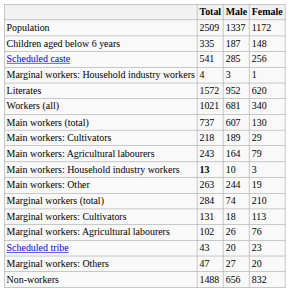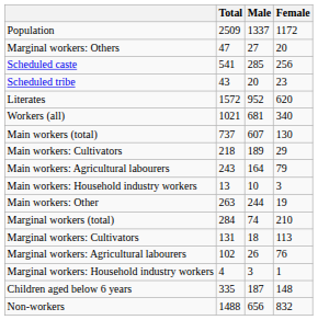 <table class="wikitable sortable">
 <tr>
 <th></th>
 <th>Total</th>
 <th>Male</th>
 <th>Female</th>
 </tr>
 <tr>
 <td>Population</td>
 <td>2509</td>
 <td>1337</td>
 <td>1172</td>
 </tr>
 <tr>
-<td>Children aged below 6 years</td>
-<td>335</td>
-<td>187</td>
-<td>148</td>
+<td>Marginal workers: Others</td>
+<td>47</td>
+<td>27</td>
+<td>20</td>
 </tr>
 <tr>
 <td><a href='#'>Scheduled caste</a></td>
 <td>541</td>
 <td>285</td>
 <td>256</td>
 </tr>
 <tr>
-<td>Marginal workers: Household industry workers</td>
-<td>4</td>
-<td>3</td>
-<td>1</td>
+<td><a href='#'>Scheduled tribe</a></td>
+<td>43</td>
+<td>20</td>
+<td>23</td>
 </tr>
 <tr>
 <td>Literates</td>
 <td>1572</td>
 <td>952</td>
 <td>620</td>
 </tr>
 <tr>
 <td>Workers (all)</td>
 <td>1021</td>
 <td>681</td>
 <td>340</td>
 </tr>
 <tr>
 <td>Main workers (total)</td>
 <td>737</td>
 <td>607</td>
 <td>130</td>
 </tr>
 <tr>
 <td>Main workers: Cultivators</td>
 <td>218</td>
 <td>189</td>
 <td>29</td>
 </tr>
 <tr>
 <td>Main workers: Agricultural labourers</td>
 <td>243</td>
 <td>164</td>
 <td>79</td>
 </tr>
 <tr>
 <td>Main workers: Household industry workers</td>
-<td><strong>13</strong></td>
+<td>13</td>
 <td>10</td>
 <td>3</td>
 </tr>
 <tr>
 <td>Main workers: Other</td>
 <td>263</td>
 <td>244</td>
 <td>19</td>
 </tr>
 <tr>
 <td>Marginal workers (total)</td>
 <td>284</td>
 <td>74</td>
 <td>210</td>
 </tr>
 <tr>
 <td>Marginal workers: Cultivators</td>
 <td>131</td>
 <td>18</td>
 <td>113</td>
 </tr>
 <tr>
 <td>Marginal workers: Agricultural labourers</td>
 <td>102</td>
 <td>26</td>
 <td>76</td>
 </tr>
 <tr>
-<td><a href='#'>Scheduled tribe</a></td>
-<td>43</td>
-<td>20</td>
-<td>23</td>
+<td>Marginal workers: Household industry workers</td>
+<td>4</td>
+<td>3</td>
+<td>1</td>
 </tr>
 <tr>
-<td>Marginal workers: Others</td>
-<td>47</td>
-<td>27</td>
-<td>20</td>
+<td>Children aged below 6 years</td>
+<td>335</td>
+<td>187</td>
+<td>148</td>
 </tr>
 <tr>
 <td>Non-workers</td>
 <td>1488</td>
 <td>656</td>
 <td>832</td>
 </tr>
 </table>
